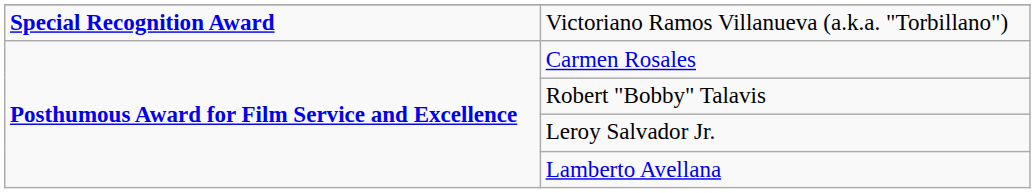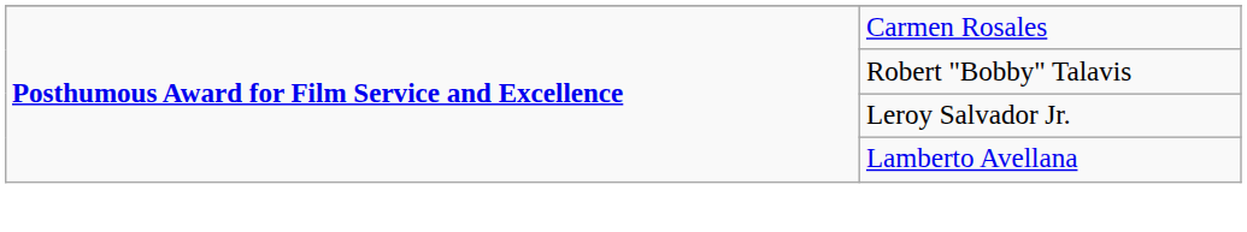 <table class="wikitable" width=45%>
 <tr style="background:#bebebe;">
-</tr>
-<tr>
-<td><strong><a href='#'>Special Recognition Award</a></strong></td>
-<td>Victoriano Ramos Villanueva (a.k.a. "Torbillano")</td>
 </tr>
 <tr>
 <td rowspan=4><strong><a href='#'>Posthumous Award for Film Service and Excellence</a></strong></td>
 <td><a href='#'>Carmen Rosales</a></td>
 </tr>
 <tr>
 <td>Robert "Bobby" Talavis</td>
 </tr>
 <tr>
 <td>Leroy Salvador Jr.</td>
 </tr>
 <tr>
 <td><a href='#'>Lamberto Avellana</a></td>
 </tr>
 </table>
